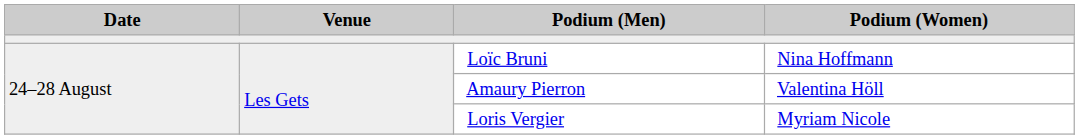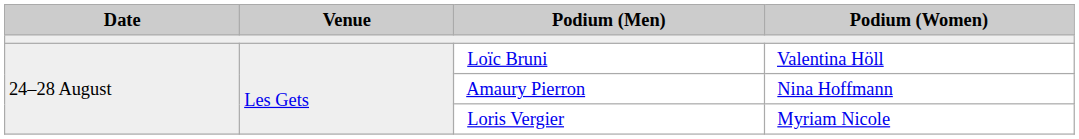 <table class="wikitable" width=70% bgcolor="#f7f8ff" cellpadding="3" cellspacing="0" border="1" style="font-size: 95%; border: gray solid 1px; border-collapse: collapse;">
 <tr bgcolor="#CCCCCC">
 <td align="center"><strong>Date</strong></td>
 <td width=20% align="center"><strong>Venue</strong></td>
 <td width=29% align="center"><strong>Podium (Men)</strong></td>
 <td width=29% align="center"><strong>Podium (Women)</strong></td>
 </tr>
 <tr bgcolor="#EFEFEF">
 <td colspan=4></td>
 </tr>
 <tr bgcolor="#EFEFEF">
 <td rowspan=3>24–28 August</td>
 <td rowspan=3><br><a href='#'>Les Gets</a></td>
 <td bgcolor="#ffffff">    <a href='#'>Loïc Bruni</a></td>
-<td bgcolor="#ffffff">    <a href='#'>Nina Hoffmann</a></td>
+<td bgcolor="#ffffff">    <a href='#'>Valentina Höll</a></td>
 </tr>
 <tr>
 <td bgcolor="#ffffff">    <a href='#'>Amaury Pierron</a></td>
-<td bgcolor="#ffffff">    <a href='#'>Valentina Höll</a></td>
+<td bgcolor="#ffffff">    <a href='#'>Nina Hoffmann</a></td>
 </tr>
 <tr>
 <td bgcolor="#ffffff">    <a href='#'>Loris Vergier</a></td>
 <td bgcolor="#ffffff">    <a href='#'>Myriam Nicole</a></td>
 </tr>
 </table>
